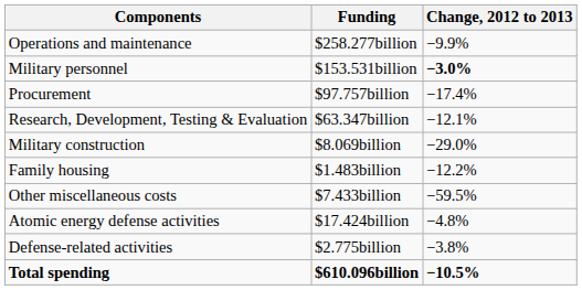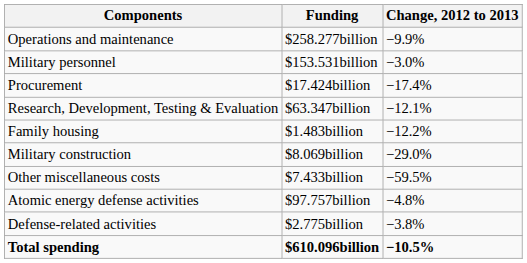 <table class="wikitable sortable">
 <tr>
 <th>Components</th>
 <th>Funding</th>
 <th>Change, 2012 to 2013</th>
 </tr>
 <tr>
 <td>Operations and maintenance</td>
 <td>$258.277billion</td>
 <td>−9.9%</td>
 </tr>
 <tr>
 <td>Military personnel</td>
 <td>$153.531billion</td>
-<td><strong>−3.0%</strong></td>
+<td>−3.0%</td>
 </tr>
 <tr>
 <td>Procurement</td>
-<td>$97.757billion</td>
+<td>$17.424billion</td>
 <td>−17.4%</td>
 </tr>
 <tr>
 <td>Research, Development, Testing & Evaluation</td>
 <td>$63.347billion</td>
 <td>−12.1%</td>
 </tr>
 <tr>
+<td>Family housing</td>
+<td>$1.483billion</td>
+<td>−12.2%</td>
+</tr>
+<tr>
 <td>Military construction</td>
 <td>$8.069billion</td>
 <td>−29.0%</td>
-</tr>
-<tr>
-<td>Family housing</td>
-<td>$1.483billion</td>
-<td>−12.2%</td>
 </tr>
 <tr>
 <td>Other miscellaneous costs</td>
 <td>$7.433billion</td>
 <td>−59.5%</td>
 </tr>
 <tr>
 <td>Atomic energy defense activities</td>
-<td>$17.424billion</td>
+<td>$97.757billion</td>
 <td>−4.8%</td>
 </tr>
 <tr>
 <td>Defense-related activities</td>
 <td>$2.775billion</td>
 <td>−3.8%</td>
 </tr>
 <tr>
 <td><strong>Total spending</strong></td>
 <td><strong>$610.096billion</strong></td>
 <td><strong>−10.5%</strong></td>
 </tr>
 </table>
